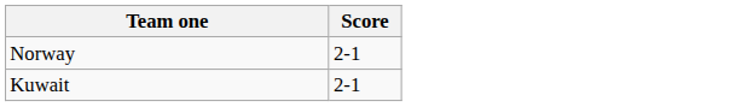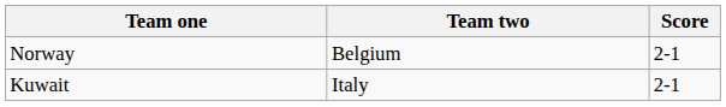 <table class="wikitable">
 <tr>
 <th width=250>Team one</th>
+<th width=250>Team two</th>
 <th width=50>Score</th>
 </tr>
 <tr>
 <td> Norway</td>
+<td> Belgium</td>
 <td>2-1</td>
 </tr>
 <tr>
 <td> Kuwait</td>
+<td> Italy</td>
 <td>2-1</td>
 </tr>
 </table>
